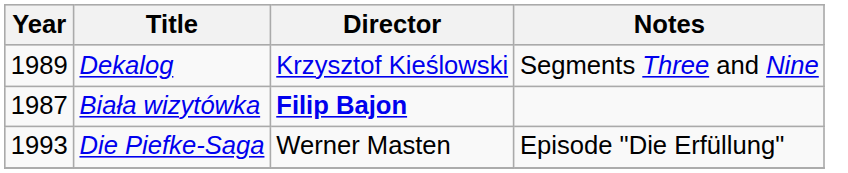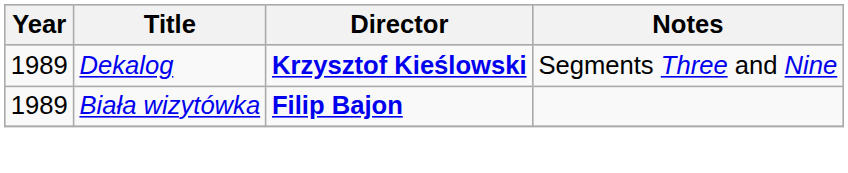 <table class="wikitable">
 <tr>
 <th>Year</th>
 <th>Title</th>
 <th>Director</th>
 <th>Notes</th>
 </tr>
 <tr>
 <td>1989</td>
 <td><em><a href='#'>Dekalog</a></em></td>
-<td><a href='#'>Krzysztof Kieślowski</a></td>
+<td><strong><a href='#'>Krzysztof Kieślowski</a></strong></td>
 <td>Segments <em><a href='#'>Three</a></em> and <em><a href='#'>Nine</a></em></td>
 </tr>
 <tr>
-<td>1987</td>
+<td>1989</td>
 <td><em><a href='#'>Biała wizytówka</a></em></td>
 <td><strong><a href='#'>Filip Bajon</a></strong></td>
 <td></td>
 </tr>
 <tr>
-<td>1993</td>
-<td><em><a href='#'>Die Piefke-Saga</a></em></td>
-<td>Werner Masten</td>
-<td>Episode "Die Erfüllung"</td>
-</tr>
-<tr>
 </tr>
 </table>
